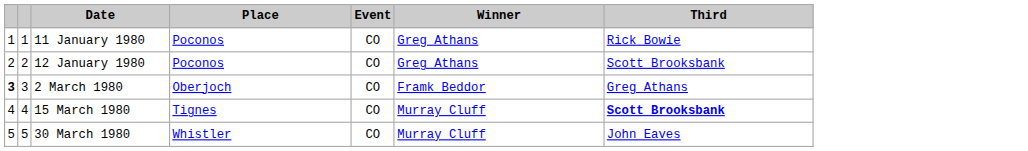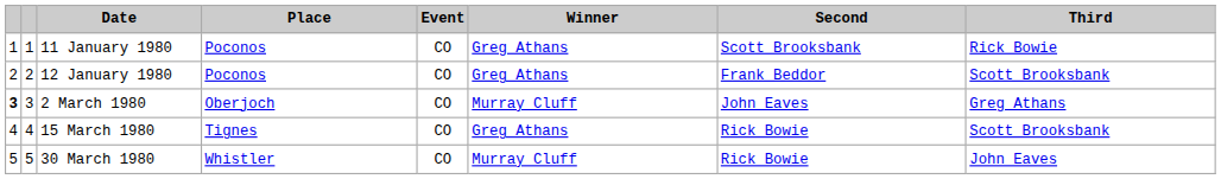 <table class="wikitable plainrowheaders" style="background:#fff; font-size:86%; line-height:16px; border:grey solid 1px; border-collapse:collapse;">
 <tr style="background:#ccc; text-align:center;">
 <th scope="col" style="background:#ccc; width=20 px;"></th>
 <th scope="col" style="background:#ccc; width=30 px;"></th>
 <th scope="col" style="background:#ccc; width:120px;">Date</th>
 <th scope="col" style="background:#ccc; width:160px;">Place</th>
 <th scope="col" style="background:#ccc; width:15px;">Event</th>
 <th scope="col" style="background:#ccc; width:185px;">Winner</th>
+<th scope="col" style="background:#ccc; width:185px;">Second</th>
 <th scope="col" style="background:#ccc; width:185px;">Third</th>
 </tr>
 <tr>
 <td align=center>1</td>
 <td align=center>1</td>
 <td>11 January 1980</td>
 <td> <a href='#'>Poconos</a></td>
 <td align=center>CO</td>
 <td> <a href='#'>Greg Athans</a></td>
+<td> <a href='#'>Scott Brooksbank</a></td>
 <td> <a href='#'>Rick Bowie</a></td>
 </tr>
 <tr>
 <td align=center>2</td>
 <td align=center>2</td>
 <td>12 January 1980</td>
 <td> <a href='#'>Poconos</a></td>
 <td align=center>CO</td>
 <td> <a href='#'>Greg Athans</a></td>
+<td> <a href='#'>Frank Beddor</a></td>
 <td> <a href='#'>Scott Brooksbank</a></td>
 </tr>
 <tr>
 <td align=center><strong>3</strong></td>
 <td align=center>3</td>
 <td>2 March 1980</td>
 <td> <a href='#'>Oberjoch</a></td>
 <td align=center>CO</td>
-<td> <a href='#'>Framk Beddor</a></td>
+<td> <a href='#'>Murray Cluff</a></td>
+<td> <a href='#'>John Eaves</a></td>
 <td> <a href='#'>Greg Athans</a></td>
 </tr>
 <tr>
 <td align=center>4</td>
 <td align=center>4</td>
 <td>15 March 1980</td>
 <td> <a href='#'>Tignes</a></td>
 <td align=center>CO</td>
-<td> <a href='#'>Murray Cluff</a></td>
-<td><strong> <a href='#'>Scott Brooksbank</a></strong></td>
+<td> <a href='#'>Greg Athans</a></td>
+<td> <a href='#'>Rick Bowie</a></td>
+<td> <a href='#'>Scott Brooksbank</a></td>
 </tr>
 <tr>
 <td align=center>5</td>
 <td align=center>5</td>
 <td>30 March 1980</td>
 <td> <a href='#'>Whistler</a></td>
 <td align=center>CO</td>
 <td> <a href='#'>Murray Cluff</a></td>
+<td> <a href='#'>Rick Bowie</a></td>
 <td> <a href='#'>John Eaves</a></td>
 </tr>
 </table>
